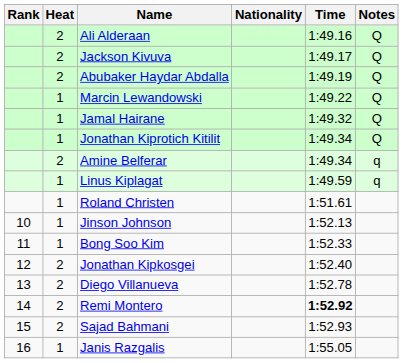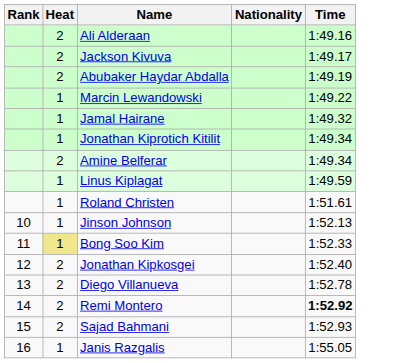 <table class="wikitable sortable" style="text-align:center">
 <tr>
 <th>Rank</th>
 <th>Heat</th>
 <th>Name</th>
 <th>Nationality</th>
 <th>Time</th>
-<th>Notes</th>
 </tr>
 <tr bgcolor=ccffcc>
 <td></td>
 <td>2</td>
 <td align=left><a href='#'>Ali Alderaan</a></td>
 <td align=left></td>
 <td>1:49.16</td>
-<td>Q</td>
 </tr>
 <tr bgcolor=ccffcc>
 <td></td>
 <td>2</td>
 <td align=left><a href='#'>Jackson Kivuva</a></td>
 <td align=left></td>
 <td>1:49.17</td>
-<td>Q</td>
 </tr>
 <tr bgcolor=ccffcc>
 <td></td>
 <td>2</td>
 <td align=left><a href='#'>Abubaker Haydar Abdalla</a></td>
 <td align=left></td>
 <td>1:49.19</td>
-<td>Q</td>
 </tr>
 <tr bgcolor=ccffcc>
 <td></td>
 <td>1</td>
 <td align=left><a href='#'>Marcin Lewandowski</a></td>
 <td align=left></td>
 <td>1:49.22</td>
-<td>Q</td>
 </tr>
 <tr bgcolor=ccffcc>
 <td></td>
 <td>1</td>
 <td align=left><a href='#'>Jamal Hairane</a></td>
 <td align=left></td>
 <td>1:49.32</td>
-<td>Q</td>
 </tr>
 <tr bgcolor=ccffcc>
 <td></td>
 <td>1</td>
 <td align=left><a href='#'>Jonathan Kiprotich Kitilit</a></td>
 <td align=left></td>
 <td>1:49.34</td>
-<td>Q</td>
 </tr>
 <tr bgcolor=ddffdd>
 <td></td>
 <td>2</td>
 <td align=left><a href='#'>Amine Belferar</a></td>
 <td align=left></td>
 <td>1:49.34</td>
-<td>q</td>
 </tr>
 <tr bgcolor=ddffdd>
 <td></td>
 <td>1</td>
 <td align=left><a href='#'>Linus Kiplagat</a></td>
 <td align=left></td>
 <td>1:49.59</td>
-<td>q</td>
 </tr>
 <tr>
 <td></td>
 <td>1</td>
 <td align=left><a href='#'>Roland Christen</a></td>
 <td align=left></td>
 <td>1:51.61</td>
-<td></td>
 </tr>
 <tr>
 <td>10</td>
 <td>1</td>
 <td align=left><a href='#'>Jinson Johnson</a></td>
 <td align=left></td>
 <td>1:52.13</td>
-<td></td>
 </tr>
 <tr>
 <td>11</td>
-<td>1</td>
+<td style="background: khaki;">1</td>
 <td align=left><a href='#'>Bong Soo Kim</a></td>
 <td align=left></td>
 <td>1:52.33</td>
-<td></td>
 </tr>
 <tr>
 <td>12</td>
 <td>2</td>
 <td align=left><a href='#'>Jonathan Kipkosgei</a></td>
 <td align=left></td>
 <td>1:52.40</td>
-<td></td>
 </tr>
 <tr>
 <td>13</td>
 <td>2</td>
 <td align=left><a href='#'>Diego Villanueva</a></td>
 <td align=left></td>
 <td>1:52.78</td>
-<td></td>
 </tr>
 <tr>
 <td>14</td>
 <td>2</td>
 <td align=left><a href='#'>Remi Montero</a></td>
 <td align=left></td>
 <td><strong>1:52.92</strong></td>
-<td></td>
 </tr>
 <tr>
 <td>15</td>
 <td>2</td>
 <td align=left><a href='#'>Sajad Bahmani</a></td>
 <td align=left></td>
 <td>1:52.93</td>
-<td></td>
 </tr>
 <tr>
 <td>16</td>
 <td>1</td>
 <td align=left><a href='#'>Janis Razgalis</a></td>
 <td align=left></td>
 <td>1:55.05</td>
-<td></td>
 </tr>
 </table>
